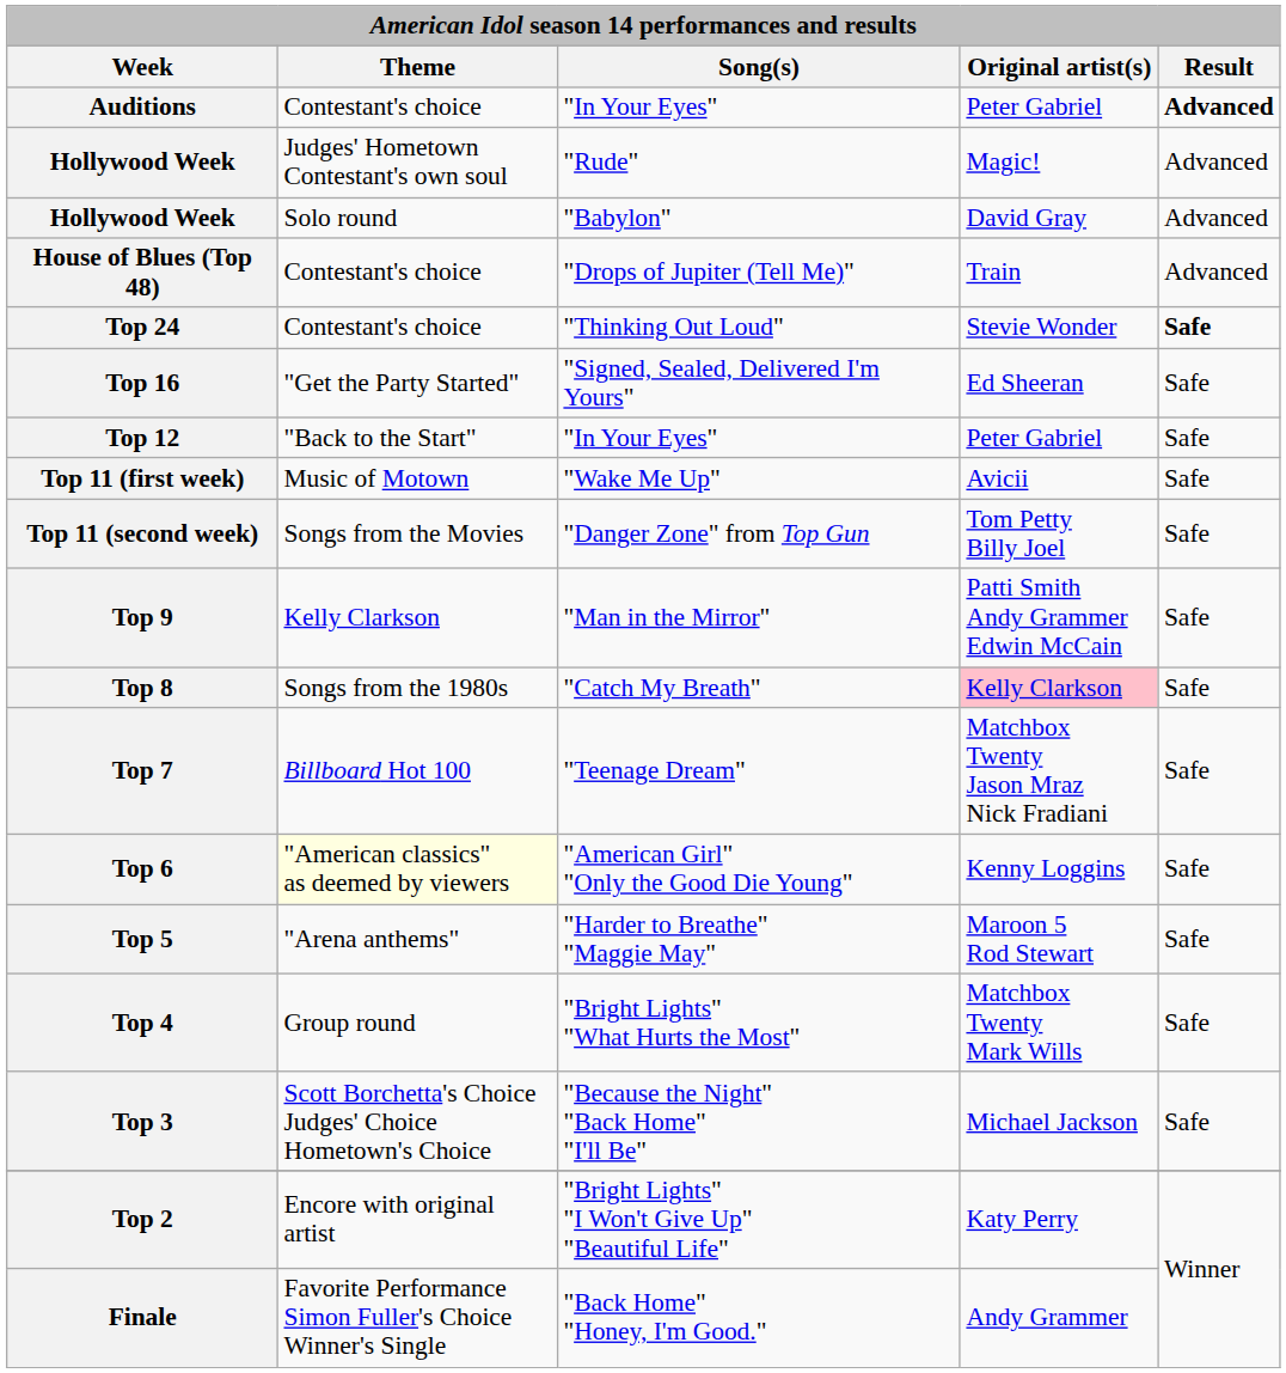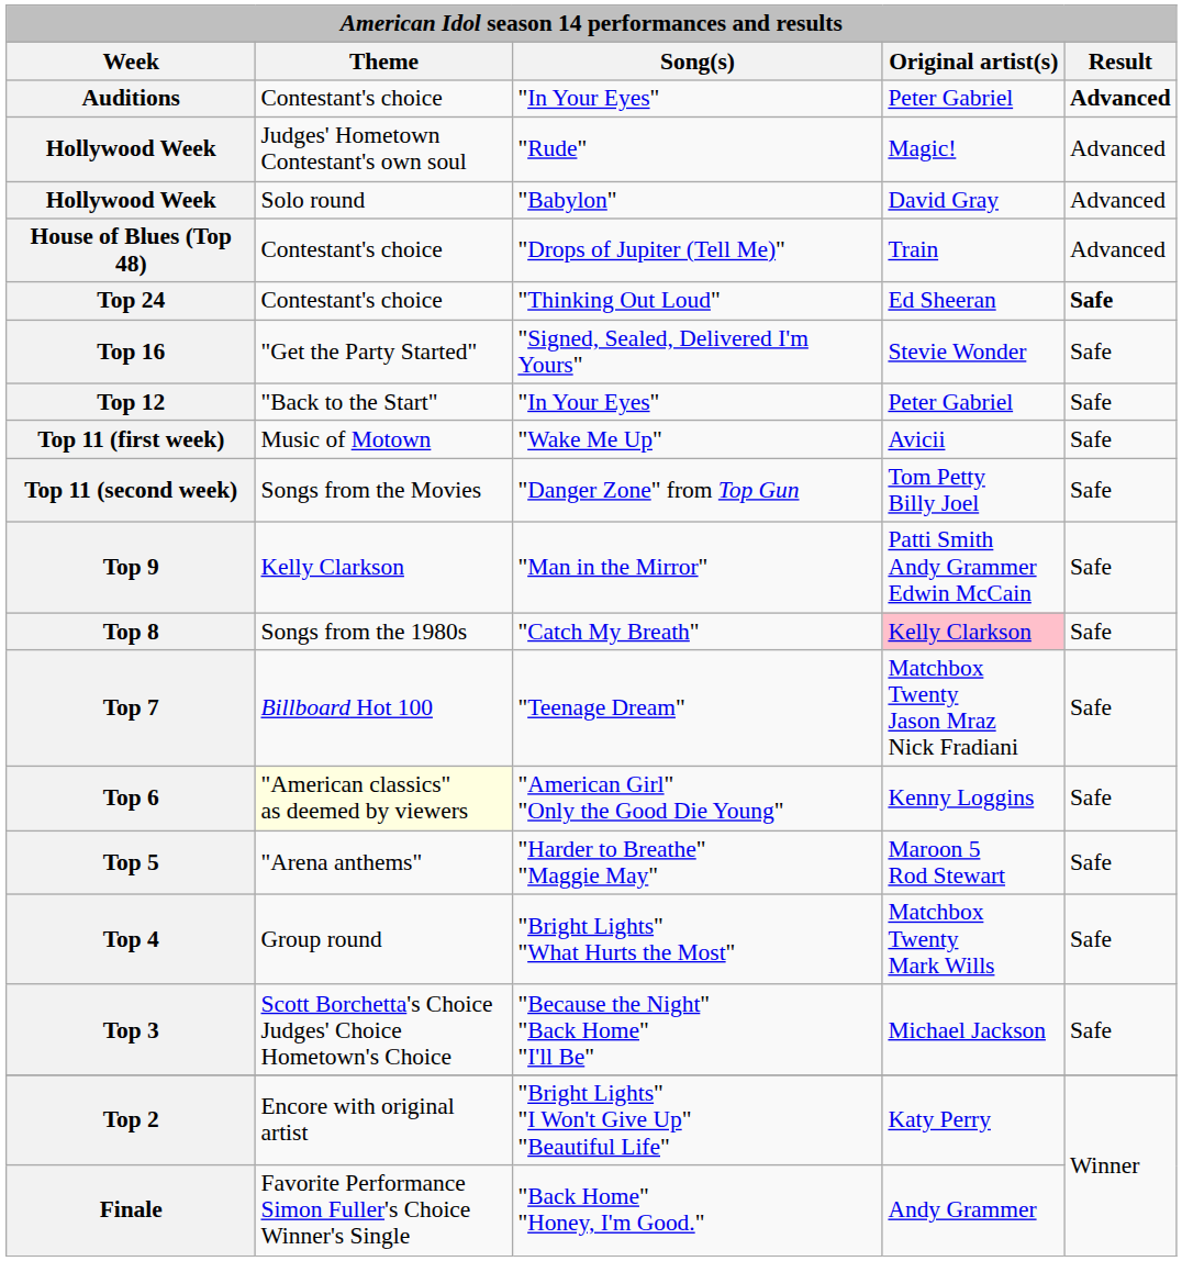 <table class="wikitable collapsible autocollapse" style="width:90%; margin:1em auto 1em auto;">
 <tr>
 <th colspan="6" style="background:#BFBFBF;"><em>American Idol</em> season 14 performances and results</th>
 </tr>
 <tr>
 <th scope="col">Week</th>
 <th scope="col">Theme</th>
 <th scope="col">Song(s)</th>
 <th scope="col">Original artist(s)</th>
 <th scope="col">Result</th>
 </tr>
 <tr>
 <th scope="row">Auditions</th>
 <td>Contestant's choice</td>
 <td>"<a href='#'>In Your Eyes</a>"</td>
 <td><a href='#'>Peter Gabriel</a></td>
 <td><strong>Advanced</strong></td>
 </tr>
 <tr>
 <th scope="row">Hollywood Week</th>
 <td>Judges' Hometown<br>Contestant's own soul</td>
 <td>"<a href='#'>Rude</a>"</td>
 <td><a href='#'>Magic!</a></td>
 <td>Advanced</td>
 </tr>
 <tr>
 <th scope="row">Hollywood Week</th>
 <td>Solo round</td>
 <td>"<a href='#'>Babylon</a>"</td>
 <td><a href='#'>David Gray</a></td>
 <td>Advanced</td>
 </tr>
 <tr>
 <th scope="row">House of Blues (Top 48)</th>
 <td>Contestant's choice</td>
 <td>"<a href='#'>Drops of Jupiter (Tell Me)</a>"</td>
 <td><a href='#'>Train</a></td>
 <td>Advanced</td>
 </tr>
 <tr>
 <th scope="row">Top 24</th>
 <td>Contestant's choice</td>
 <td>"<a href='#'>Thinking Out Loud</a>"</td>
-<td><a href='#'>Stevie Wonder</a></td>
+<td><a href='#'>Ed Sheeran</a></td>
 <td><strong>Safe</strong></td>
 </tr>
 <tr>
 <th scope="row">Top 16</th>
 <td>"Get the Party Started"</td>
 <td>"<a href='#'>Signed, Sealed, Delivered I'm Yours</a>"</td>
-<td><a href='#'>Ed Sheeran</a></td>
+<td><a href='#'>Stevie Wonder</a></td>
 <td>Safe</td>
 </tr>
 <tr>
 <th scope="row">Top 12</th>
 <td>"Back to the Start"</td>
 <td>"<a href='#'>In Your Eyes</a>"</td>
 <td><a href='#'>Peter Gabriel</a></td>
 <td>Safe</td>
 </tr>
 <tr>
 <th scope="row">Top 11 (first week)</th>
 <td>Music of <a href='#'>Motown</a></td>
 <td>"<a href='#'>Wake Me Up</a>"</td>
 <td><a href='#'>Avicii</a></td>
 <td>Safe</td>
 </tr>
 <tr>
 <th scope="row">Top 11 (second week)</th>
 <td>Songs from the Movies</td>
 <td>"<a href='#'>Danger Zone</a>" from <em><a href='#'>Top Gun</a></em></td>
 <td><a href='#'>Tom Petty</a><br><a href='#'>Billy Joel</a></td>
 <td>Safe</td>
 </tr>
 <tr>
 <th scope="row">Top 9</th>
 <td><a href='#'>Kelly Clarkson</a></td>
 <td>"<a href='#'>Man in the Mirror</a>"</td>
 <td><a href='#'>Patti Smith</a><br><a href='#'>Andy Grammer</a><br><a href='#'>Edwin McCain</a></td>
 <td>Safe</td>
 </tr>
 <tr>
 <th scope="row">Top 8</th>
 <td>Songs from the 1980s</td>
 <td>"<a href='#'>Catch My Breath</a>"</td>
 <td style="background: pink;"><a href='#'>Kelly Clarkson</a></td>
 <td>Safe</td>
 </tr>
 <tr>
 <th scope="row">Top 7</th>
 <td><a href='#'><em>Billboard</em> Hot 100</a></td>
 <td>"<a href='#'>Teenage Dream</a>"</td>
 <td><a href='#'>Matchbox Twenty</a><br><a href='#'>Jason Mraz</a><br>Nick Fradiani</td>
 <td>Safe</td>
 </tr>
 <tr>
 <th scope="row">Top 6</th>
 <td style="background: lightyellow;">"American classics"<br>as deemed by viewers</td>
 <td>"<a href='#'>American Girl</a>"<br>"<a href='#'>Only the Good Die Young</a>"</td>
 <td><a href='#'>Kenny Loggins</a></td>
 <td>Safe</td>
 </tr>
 <tr>
 <th scope="row">Top 5</th>
 <td>"Arena anthems"</td>
 <td>"<a href='#'>Harder to Breathe</a>"<br>"<a href='#'>Maggie May</a>"</td>
 <td><a href='#'>Maroon 5</a><br><a href='#'>Rod Stewart</a></td>
 <td>Safe</td>
 </tr>
 <tr>
 <th scope="row">Top 4</th>
 <td>Group round</td>
 <td>"<a href='#'>Bright Lights</a>"<br>"<a href='#'>What Hurts the Most</a>"</td>
 <td><a href='#'>Matchbox Twenty</a><br><a href='#'>Mark Wills</a></td>
 <td>Safe</td>
 </tr>
 <tr>
 <th scope="row">Top 3</th>
 <td><a href='#'>Scott Borchetta</a>'s Choice<br>Judges' Choice<br>Hometown's Choice</td>
 <td>"<a href='#'>Because the Night</a>"<br>"<a href='#'>Back Home</a>"<br>"<a href='#'>I'll Be</a>"</td>
 <td><a href='#'>Michael Jackson</a></td>
 <td>Safe</td>
 </tr>
 <tr>
 </tr>
 <tr>
 <th scope="row">Top 2</th>
 <td>Encore with original artist</td>
 <td>"<a href='#'>Bright Lights</a>"<br>"<a href='#'>I Won't Give Up</a>"<br>"<a href='#'>Beautiful Life</a>"</td>
 <td><a href='#'>Katy Perry</a></td>
 <td rowspan="2">Winner</td>
 </tr>
 <tr>
 <th scope="row">Finale</th>
 <td>Favorite Performance<br><a href='#'>Simon Fuller</a>'s Choice<br>Winner's Single</td>
 <td>"<a href='#'>Back Home</a>"<br>"<a href='#'>Honey, I'm Good.</a>"</td>
 <td><a href='#'>Andy Grammer</a></td>
 </tr>
 </table>
